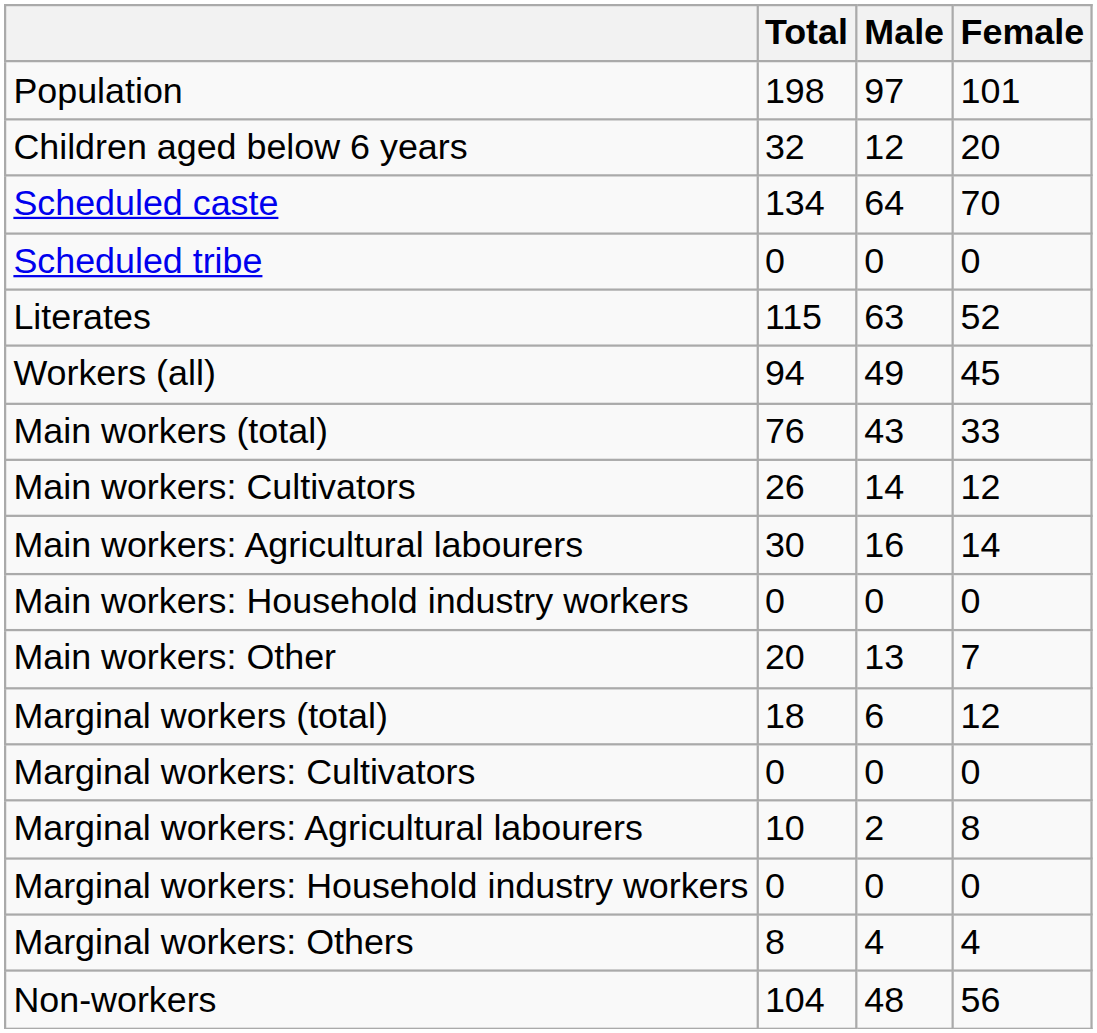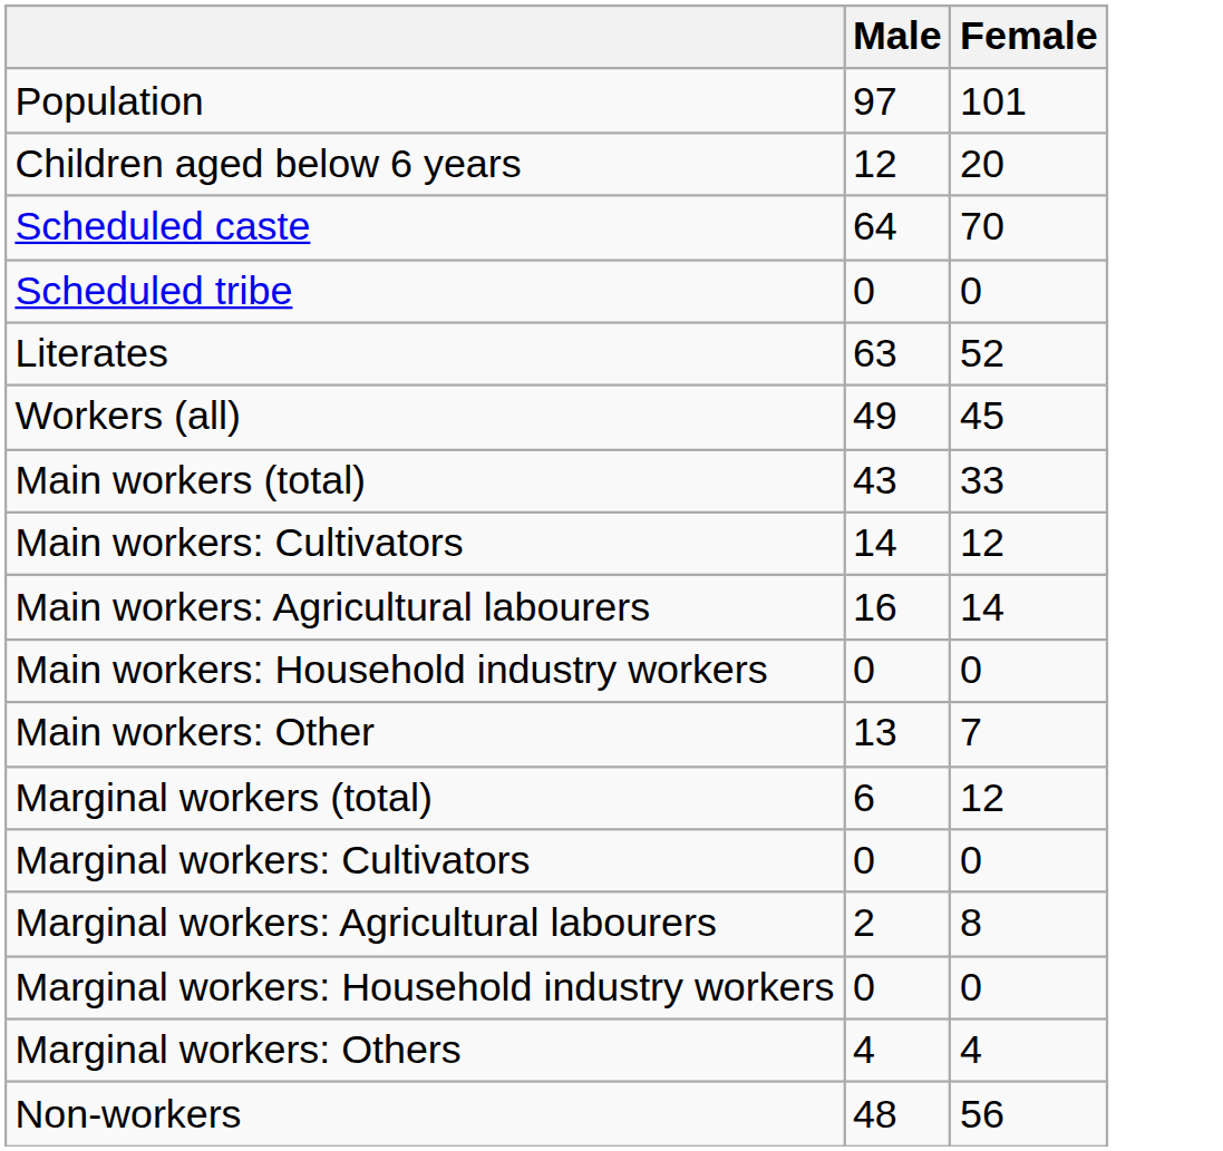 <table class="wikitable sortable">
 <tr>
 <th></th>
-<th>Total</th>
 <th>Male</th>
 <th>Female</th>
 </tr>
 <tr>
 <td>Population</td>
-<td>198</td>
 <td>97</td>
 <td>101</td>
 </tr>
 <tr>
 <td>Children aged below 6 years</td>
-<td>32</td>
 <td>12</td>
 <td>20</td>
 </tr>
 <tr>
 <td><a href='#'>Scheduled caste</a></td>
-<td>134</td>
 <td>64</td>
 <td>70</td>
 </tr>
 <tr>
 <td><a href='#'>Scheduled tribe</a></td>
 <td>0</td>
 <td>0</td>
-<td>0</td>
 </tr>
 <tr>
 <td>Literates</td>
-<td>115</td>
 <td>63</td>
 <td>52</td>
 </tr>
 <tr>
 <td>Workers (all)</td>
-<td>94</td>
 <td>49</td>
 <td>45</td>
 </tr>
 <tr>
 <td>Main workers (total)</td>
-<td>76</td>
 <td>43</td>
 <td>33</td>
 </tr>
 <tr>
 <td>Main workers: Cultivators</td>
-<td>26</td>
 <td>14</td>
 <td>12</td>
 </tr>
 <tr>
 <td>Main workers: Agricultural labourers</td>
-<td>30</td>
 <td>16</td>
 <td>14</td>
 </tr>
 <tr>
 <td>Main workers: Household industry workers</td>
 <td>0</td>
 <td>0</td>
-<td>0</td>
 </tr>
 <tr>
 <td>Main workers: Other</td>
-<td>20</td>
 <td>13</td>
 <td>7</td>
 </tr>
 <tr>
 <td>Marginal workers (total)</td>
-<td>18</td>
 <td>6</td>
 <td>12</td>
 </tr>
 <tr>
 <td>Marginal workers: Cultivators</td>
 <td>0</td>
 <td>0</td>
-<td>0</td>
 </tr>
 <tr>
 <td>Marginal workers: Agricultural labourers</td>
-<td>10</td>
 <td>2</td>
 <td>8</td>
 </tr>
 <tr>
 <td>Marginal workers: Household industry workers</td>
 <td>0</td>
 <td>0</td>
-<td>0</td>
 </tr>
 <tr>
 <td>Marginal workers: Others</td>
-<td>8</td>
 <td>4</td>
 <td>4</td>
 </tr>
 <tr>
 <td>Non-workers</td>
-<td>104</td>
 <td>48</td>
 <td>56</td>
 </tr>
 </table>
